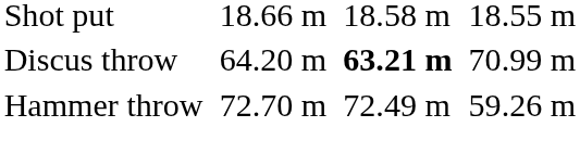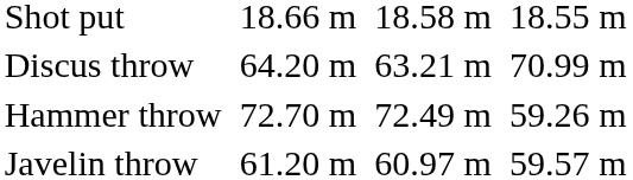 <table>
 <tr>
 <td>Shot put</td>
 <td></td>
 <td>18.66 m</td>
 <td></td>
 <td>18.58 m</td>
 <td></td>
 <td>18.55 m</td>
 </tr>
 <tr>
 <td>Discus throw</td>
 <td></td>
 <td>64.20 m</td>
 <td></td>
-<td><strong>63.21 m</strong></td>
+<td>63.21 m</td>
 <td></td>
 <td>70.99 m</td>
 </tr>
 <tr>
 <td>Hammer throw</td>
 <td></td>
 <td>72.70 m</td>
 <td></td>
 <td>72.49 m</td>
 <td></td>
 <td>59.26 m</td>
 </tr>
+<tr>
+<td>Javelin throw</td>
+<td></td>
+<td>61.20 m</td>
+<td></td>
+<td>60.97 m</td>
+<td></td>
+<td>59.57 m</td>
+</tr>
 </table>
